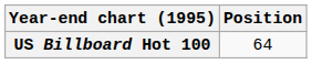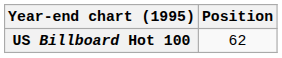 <table class="wikitable plainrowheaders">
 <tr>
 <th align="left">Year-end chart (1995)</th>
 <th align="center">Position</th>
 </tr>
 <tr>
 <th scope="row">US <em>Billboard</em> Hot 100</th>
-<td align="center">64</td>
+<td align="center">62</td>
 </tr>
 </table>
